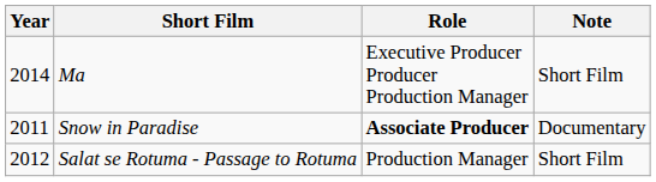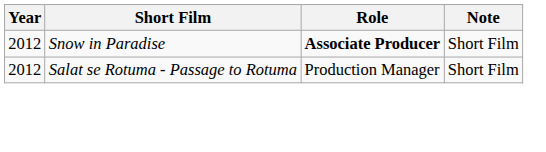 <table class=wikitable>
 <tr>
 <th>Year</th>
 <th>Short Film</th>
 <th>Role</th>
 <th>Note</th>
 </tr>
 <tr>
-<td>2014</td>
-<td><em>Ma</em></td>
-<td>Executive Producer<br>Producer<br>Production Manager</td>
-<td>Short Film</td>
-</tr>
-<tr>
-<td>2011</td>
+<td>2012</td>
 <td><em>Snow in Paradise</em></td>
 <td><strong>Associate Producer</strong></td>
-<td>Documentary</td>
+<td>Short Film</td>
 </tr>
 <tr>
 <td>2012</td>
 <td><em>Salat se Rotuma - Passage to Rotuma</em></td>
 <td>Production Manager</td>
 <td>Short Film</td>
 </tr>
 </table>
